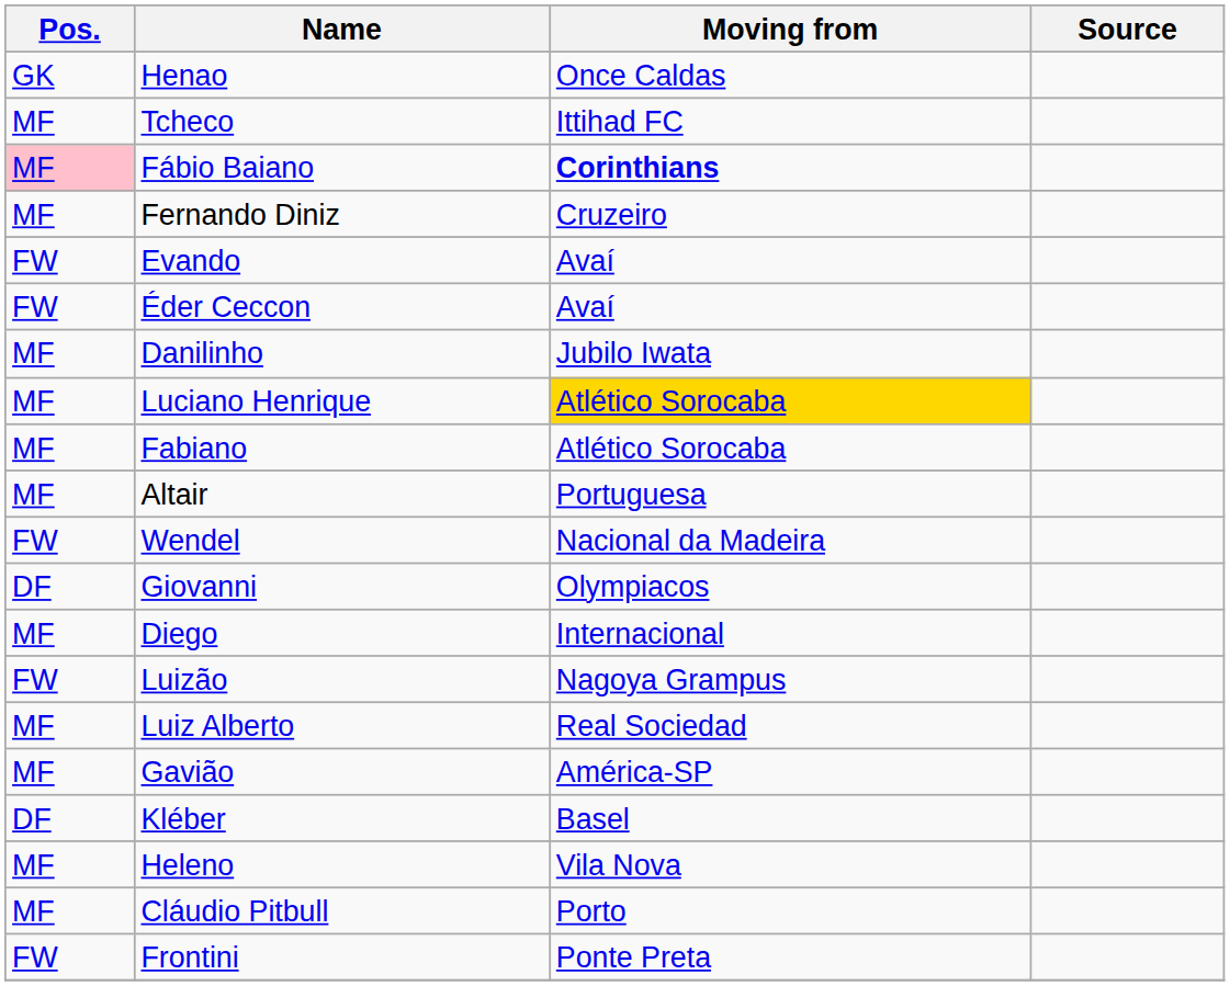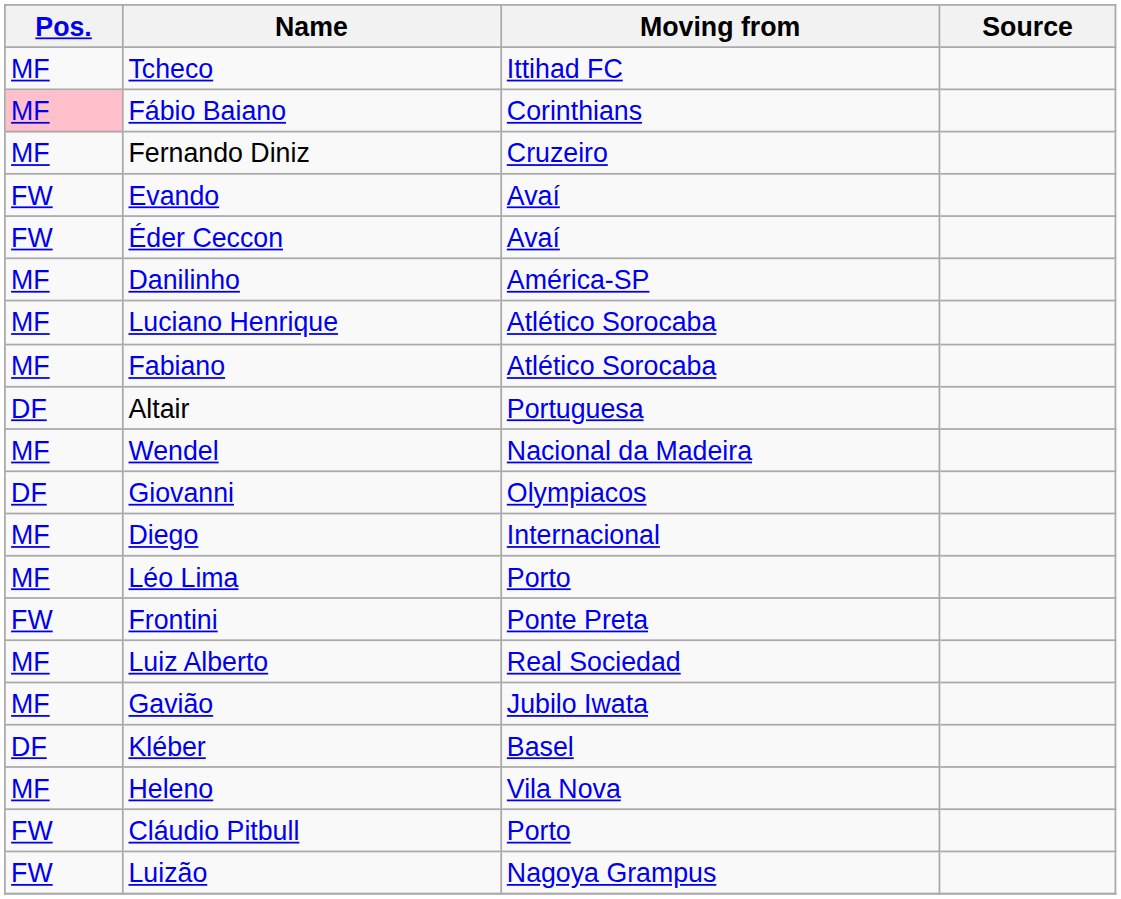 <table class="wikitable sortable" style="width:50%; text-align:center; font-size:95%; text-align:left;">
 <tr>
 <th><a href='#'>Pos.</a></th>
 <th>Name</th>
 <th>Moving from</th>
 <th>Source</th>
-</tr>
-<tr>
-<td><a href='#'>GK</a></td>
-<td style="text-align:left;"> <a href='#'>Henao</a></td>
-<td style="text-align:left;"> <a href='#'>Once Caldas</a></td>
-<td></td>
 </tr>
 <tr>
 <td><a href='#'>MF</a></td>
 <td style="text-align:left;"> <a href='#'>Tcheco</a></td>
 <td style="text-align:left;"> <a href='#'>Ittihad FC</a></td>
 <td></td>
 </tr>
 <tr>
 <td style="background: pink;"><a href='#'>MF</a></td>
 <td style="text-align:left;"> <a href='#'>Fábio Baiano</a></td>
-<td style="text-align:left;"><strong> <a href='#'>Corinthians</a></strong></td>
+<td style="text-align:left;"> <a href='#'>Corinthians</a></td>
 <td></td>
 </tr>
 <tr>
 <td><a href='#'>MF</a></td>
 <td style="text-align:left;"> Fernando Diniz</td>
 <td style="text-align:left;"> <a href='#'>Cruzeiro</a></td>
 <td></td>
 </tr>
 <tr>
 <td><a href='#'>FW</a></td>
 <td style="text-align:left;"> <a href='#'>Evando</a></td>
 <td style="text-align:left;"> <a href='#'>Avaí</a></td>
 <td></td>
 </tr>
 <tr>
 <td><a href='#'>FW</a></td>
 <td style="text-align:left;"> <a href='#'>Éder Ceccon</a></td>
 <td style="text-align:left;"> <a href='#'>Avaí</a></td>
 <td></td>
 </tr>
 <tr>
 <td><a href='#'>MF</a></td>
 <td style="text-align:left;"> <a href='#'>Danilinho</a></td>
-<td style="text-align:left;"> <a href='#'>Jubilo Iwata</a></td>
+<td style="text-align:left;"> <a href='#'>América-SP</a></td>
 <td></td>
 </tr>
 <tr>
 <td><a href='#'>MF</a></td>
 <td style="text-align:left;"> <a href='#'>Luciano Henrique</a></td>
-<td style="background: gold; text-align:left;"> <a href='#'>Atlético Sorocaba</a></td>
+<td style="text-align:left;"> <a href='#'>Atlético Sorocaba</a></td>
 <td></td>
 </tr>
 <tr>
 <td><a href='#'>MF</a></td>
 <td style="text-align:left;"> <a href='#'>Fabiano</a></td>
 <td style="text-align:left;"> <a href='#'>Atlético Sorocaba</a></td>
 <td></td>
 </tr>
 <tr>
-<td><a href='#'>MF</a></td>
+<td><a href='#'>DF</a></td>
 <td style="text-align:left;"> Altair</td>
 <td style="text-align:left;"> <a href='#'>Portuguesa</a></td>
 <td></td>
 </tr>
 <tr>
-<td><a href='#'>FW</a></td>
+<td><a href='#'>MF</a></td>
 <td style="text-align:left;"> <a href='#'>Wendel</a></td>
 <td style="text-align:left;"> <a href='#'>Nacional da Madeira</a></td>
 <td></td>
 </tr>
 <tr>
 <td><a href='#'>DF</a></td>
 <td style="text-align:left;"> <a href='#'>Giovanni</a></td>
 <td style="text-align:left;"> <a href='#'>Olympiacos</a></td>
 <td></td>
 </tr>
 <tr>
 <td><a href='#'>MF</a></td>
 <td style="text-align:left;"> <a href='#'>Diego</a></td>
 <td style="text-align:left;"> <a href='#'>Internacional</a></td>
 <td></td>
 </tr>
 <tr>
+<td><a href='#'>MF</a></td>
+<td style="text-align:left;"> <a href='#'>Léo Lima</a></td>
+<td style="text-align:left;"> <a href='#'>Porto</a></td>
+<td></td>
+</tr>
+<tr>
 <td><a href='#'>FW</a></td>
-<td style="text-align:left;"> <a href='#'>Luizão</a></td>
-<td style="text-align:left;"> <a href='#'>Nagoya Grampus</a></td>
+<td style="text-align:left;"> <a href='#'>Frontini</a></td>
+<td style="text-align:left;"> <a href='#'>Ponte Preta</a></td>
 <td></td>
 </tr>
 <tr>
 <td><a href='#'>MF</a></td>
 <td style="text-align:left;"> <a href='#'>Luiz Alberto</a></td>
 <td style="text-align:left;"> <a href='#'>Real Sociedad</a></td>
 <td></td>
 </tr>
 <tr>
 <td><a href='#'>MF</a></td>
 <td style="text-align:left;"> <a href='#'>Gavião</a></td>
-<td style="text-align:left;"> <a href='#'>América-SP</a></td>
+<td style="text-align:left;"> <a href='#'>Jubilo Iwata</a></td>
 <td></td>
 </tr>
 <tr>
 <td><a href='#'>DF</a></td>
 <td style="text-align:left;"> <a href='#'>Kléber</a></td>
 <td style="text-align:left;"> <a href='#'>Basel</a></td>
 <td></td>
 </tr>
 <tr>
 <td><a href='#'>MF</a></td>
 <td style="text-align:left;"> <a href='#'>Heleno</a></td>
 <td style="text-align:left;"> <a href='#'>Vila Nova</a></td>
 <td></td>
 </tr>
 <tr>
-<td><a href='#'>MF</a></td>
+<td><a href='#'>FW</a></td>
 <td style="text-align:left;"> <a href='#'>Cláudio Pitbull</a></td>
 <td style="text-align:left;"> <a href='#'>Porto</a></td>
 <td></td>
 </tr>
 <tr>
 <td><a href='#'>FW</a></td>
-<td style="text-align:left;"> <a href='#'>Frontini</a></td>
-<td style="text-align:left;"> <a href='#'>Ponte Preta</a></td>
+<td style="text-align:left;"> <a href='#'>Luizão</a></td>
+<td style="text-align:left;"> <a href='#'>Nagoya Grampus</a></td>
 <td></td>
 </tr>
 <tr>
 </tr>
 </table>
